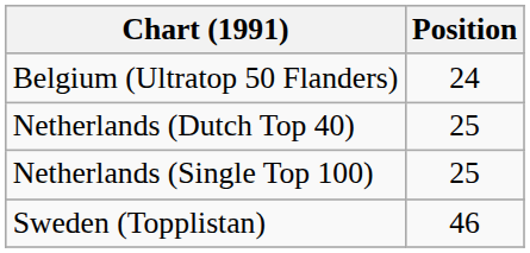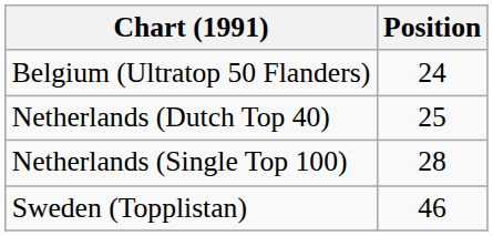 <table class="wikitable sortable">
 <tr>
 <th>Chart (1991)</th>
 <th>Position</th>
 </tr>
 <tr>
 <td>Belgium (Ultratop 50 Flanders)</td>
 <td align="center">24</td>
 </tr>
 <tr>
 <td>Netherlands (Dutch Top 40)</td>
 <td align="center">25</td>
 </tr>
 <tr>
 <td>Netherlands (Single Top 100)</td>
-<td align="center">25</td>
+<td align="center">28</td>
 </tr>
 <tr>
 <td>Sweden (Topplistan)</td>
 <td align="center">46</td>
 </tr>
 </table>
